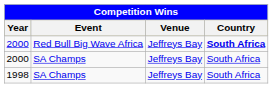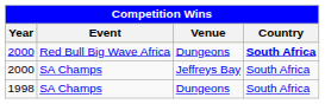 <table class="wikitable">
 <tr bgcolor=skyblue>
 <td colspan=4; style="background: blue; color: white" align="center"><strong>Competition Wins</strong></td>
 </tr>
 <tr bgcolor=#bdb76b>
 <th>Year</th>
 <th>Event</th>
 <th>Venue</th>
 <th>Country</th>
 </tr>
 <tr>
 <td><a href='#'>2000</a></td>
 <td><a href='#'>Red Bull Big Wave Africa</a></td>
-<td><a href='#'>Jeffreys Bay</a></td>
+<td><a href='#'>Dungeons</a></td>
 <td><strong> <a href='#'>South Africa</a></strong></td>
 </tr>
 <tr>
 <td>2000</td>
 <td><a href='#'>SA Champs</a></td>
 <td><a href='#'>Jeffreys Bay</a></td>
 <td> <a href='#'>South Africa</a></td>
 </tr>
 <tr>
 <td>1998</td>
 <td><a href='#'>SA Champs</a></td>
-<td><a href='#'>Jeffreys Bay</a></td>
+<td><a href='#'>Dungeons</a></td>
 <td> <a href='#'>South Africa</a></td>
 </tr>
 </table>
